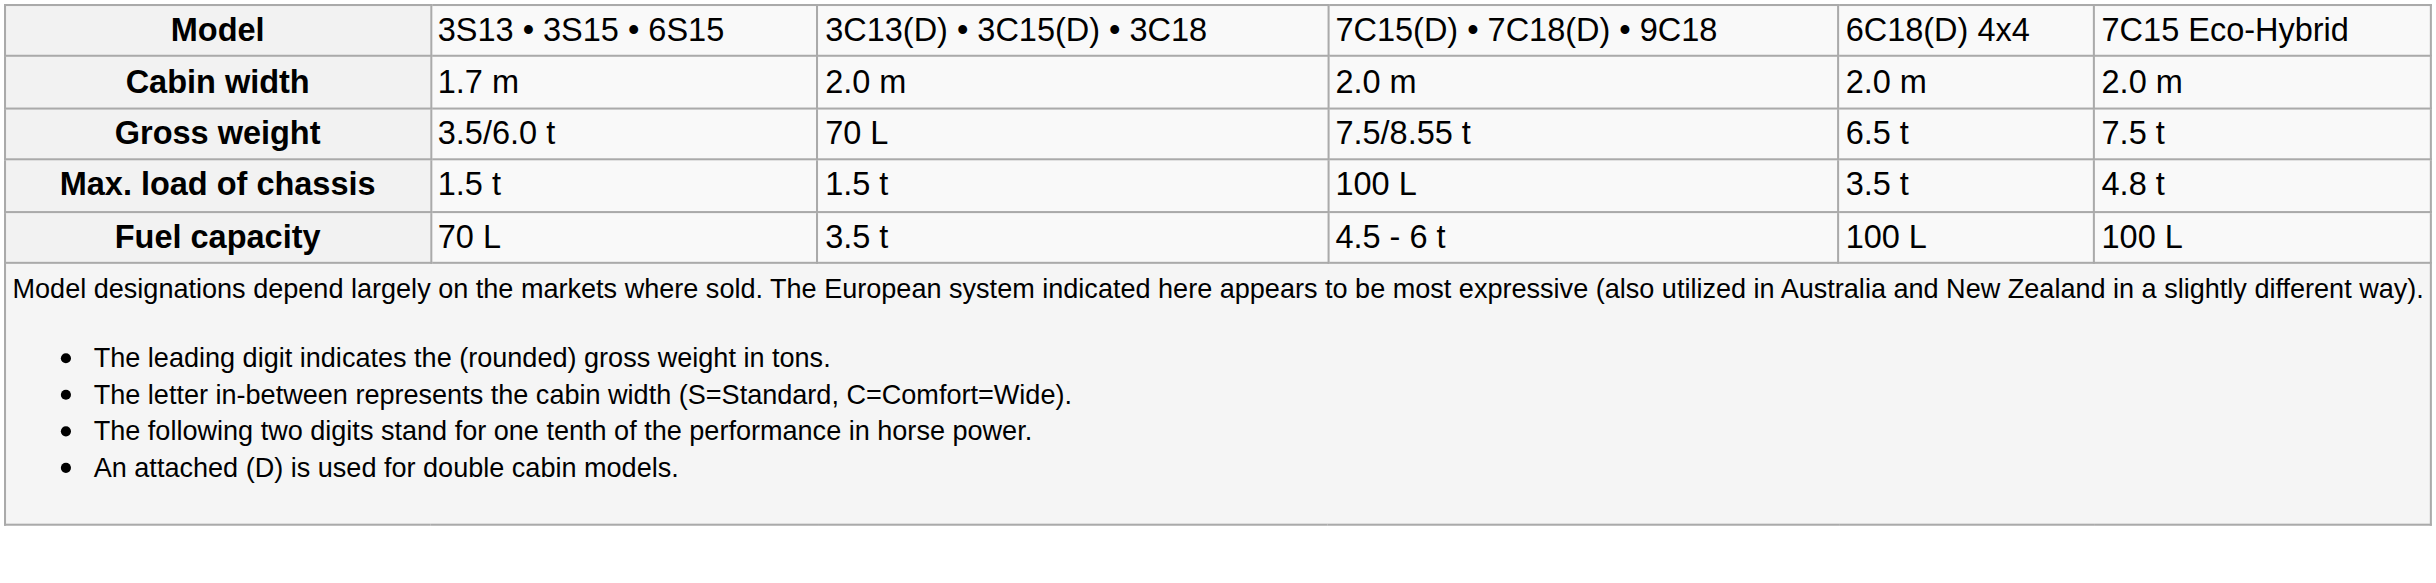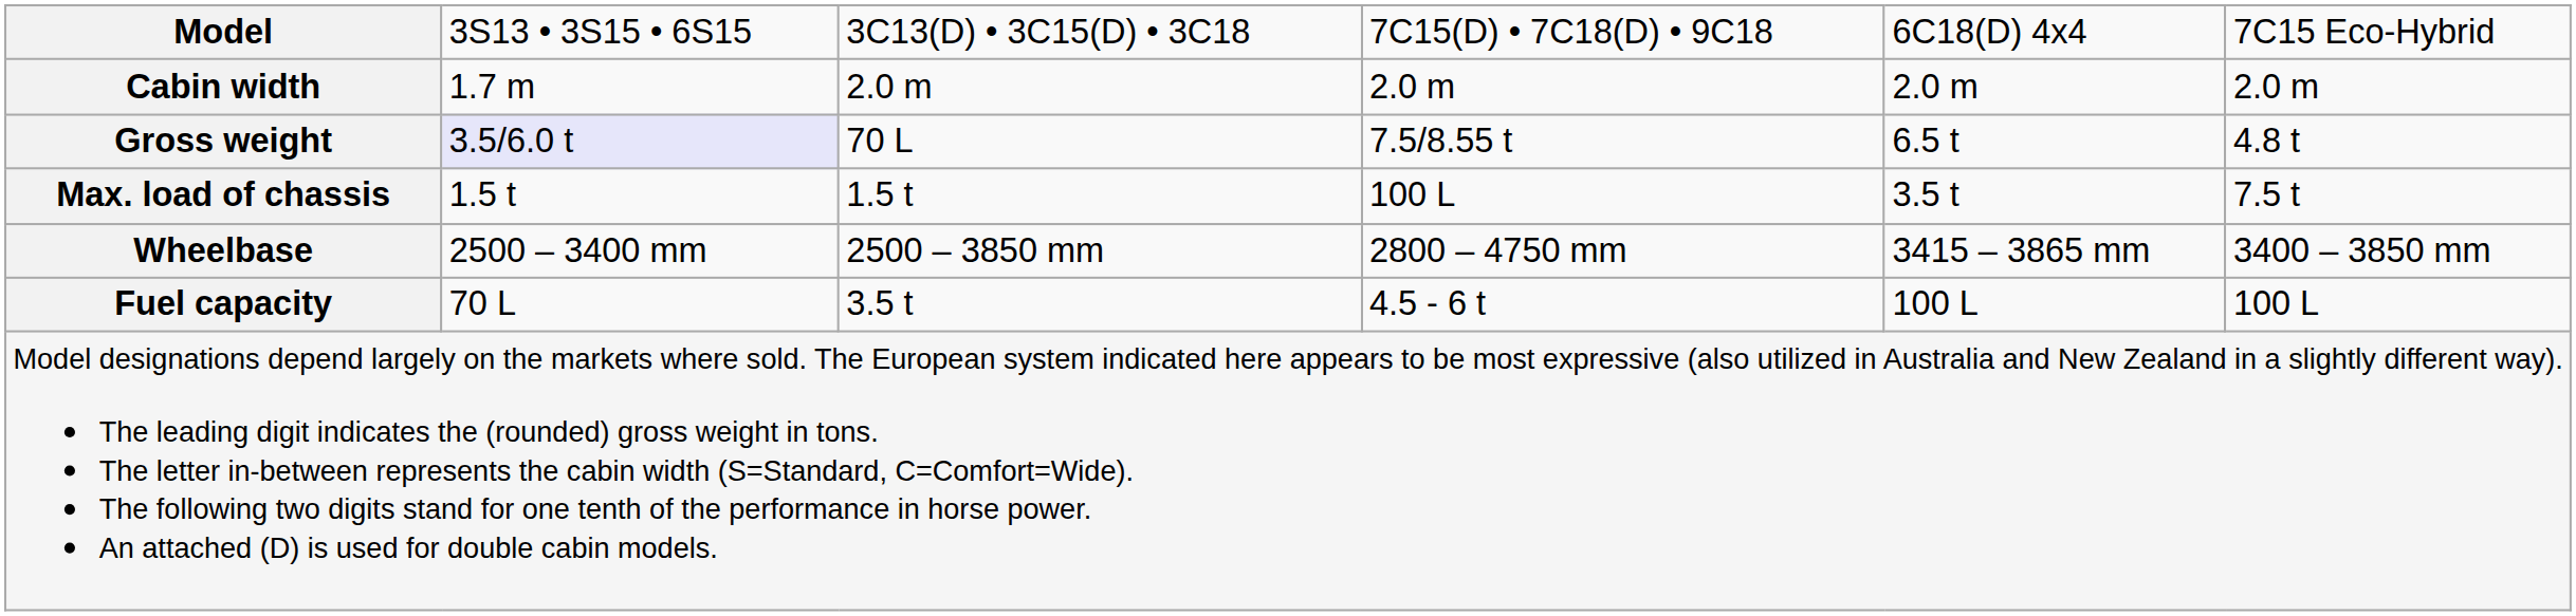 <table class="wikitable">
 <tr class="hintergrundfarbe5">
 <th>Model</th>
 <td>3S13 • 3S15 • 6S15</td>
 <td>3C13(D) • 3C15(D) • 3C18</td>
 <td>7C15(D) • 7C18(D) • 9C18</td>
 <td>6C18(D) 4x4</td>
 <td>7C15 Eco-Hybrid</td>
 </tr>
 <tr>
 <th>Cabin width</th>
 <td>1.7 m</td>
 <td>2.0 m</td>
 <td>2.0 m</td>
 <td>2.0 m</td>
 <td>2.0 m</td>
 </tr>
 <tr>
 <th>Gross weight</th>
-<td>3.5/6.0 t</td>
+<td style="background: lavender;">3.5/6.0 t</td>
 <td>70 L</td>
 <td>7.5/8.55 t</td>
 <td>6.5 t</td>
-<td>7.5 t</td>
+<td>4.8 t</td>
 </tr>
 <tr>
 <th>Max. load of chassis</th>
 <td>1.5 t</td>
 <td>1.5 t</td>
 <td>100 L</td>
 <td>3.5 t</td>
-<td>4.8 t</td>
+<td>7.5 t</td>
+</tr>
+<tr>
+<th>Wheelbase</th>
+<td>2500 – 3400 mm</td>
+<td>2500 – 3850 mm</td>
+<td>2800 – 4750 mm</td>
+<td>3415 – 3865 mm</td>
+<td>3400 – 3850 mm</td>
 </tr>
 <tr>
 <th>Fuel capacity</th>
 <td>70 L</td>
 <td>3.5 t</td>
 <td>4.5 - 6 t</td>
 <td>100 L</td>
 <td>100 L</td>
 </tr>
 <tr>
 <td colspan="6" style="background:#F5F5F5"><small>Model designations depend largely on the markets where sold.  The European system indicated here appears to be most expressive (also utilized in Australia and New Zealand in a slightly different way). </small><br><ul><li><small>The leading digit indicates the (rounded) gross weight in tons.</small></li><li><small>The letter in-between represents the cabin width (S=Standard, C=Comfort=Wide).</small></li><li><small>The following two digits stand for one tenth of the performance in horse power.</small></li><li><small>An attached (D) is used for double cabin models.</small></li></ul></td>
 </tr>
 </table>
